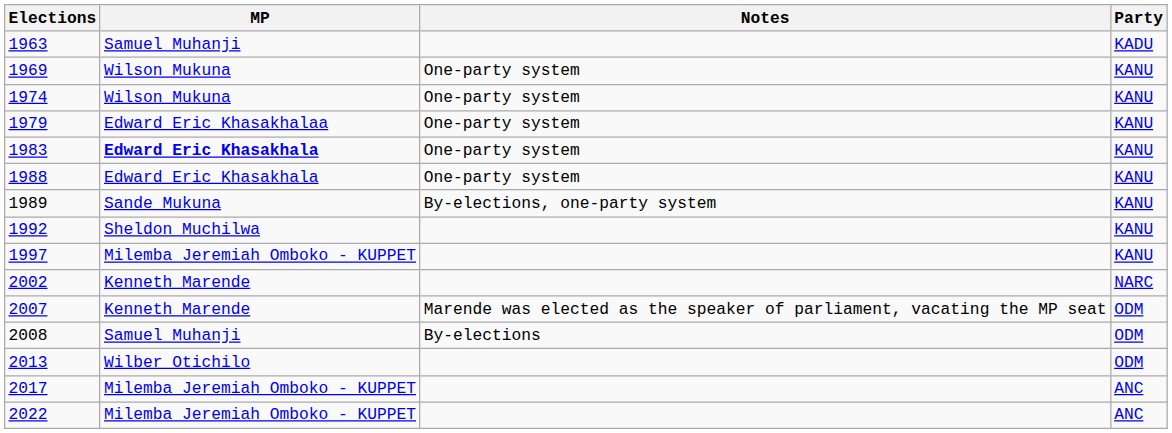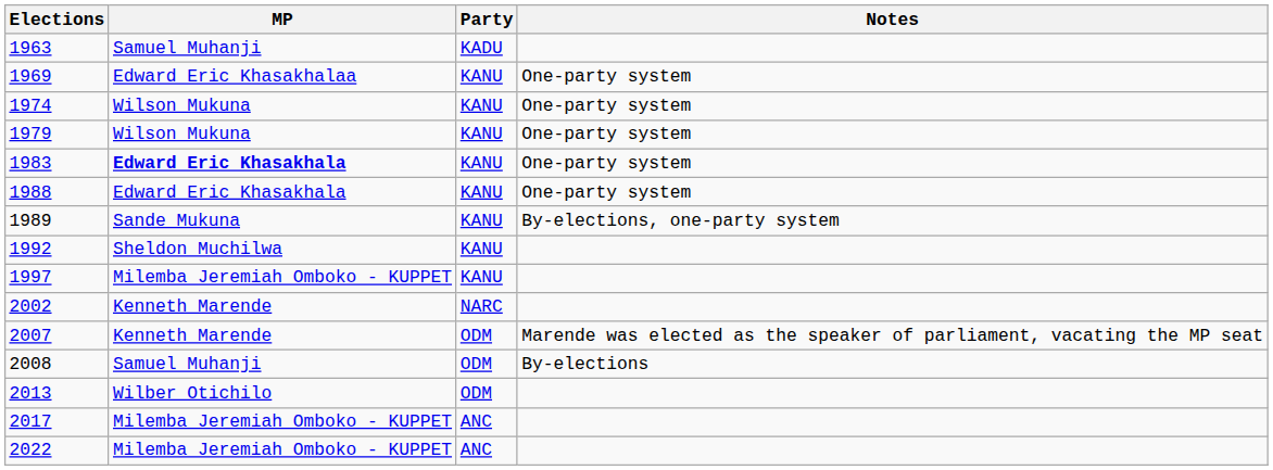 <table class="wikitable">
 <tr>
 <th>Elections</th>
 <th>MP </th>
+<th>Party</th>
 <th>Notes</th>
-<th>Party</th>
 </tr>
 <tr>
 <td><a href='#'>1963</a></td>
 <td><a href='#'>Samuel Muhanji</a></td>
+<td><a href='#'>KADU</a></td>
 <td></td>
-<td><a href='#'>KADU</a></td>
 </tr>
 <tr>
 <td><a href='#'>1969</a></td>
-<td><a href='#'>Wilson Mukuna</a></td>
+<td><a href='#'>Edward Eric Khasakhalaa</a></td>
+<td><a href='#'>KANU</a></td>
 <td>One-party system</td>
-<td><a href='#'>KANU</a></td>
 </tr>
 <tr>
 <td><a href='#'>1974</a></td>
 <td><a href='#'>Wilson Mukuna</a></td>
+<td><a href='#'>KANU</a></td>
 <td>One-party system</td>
-<td><a href='#'>KANU</a></td>
 </tr>
 <tr>
 <td><a href='#'>1979</a></td>
-<td><a href='#'>Edward Eric Khasakhalaa</a></td>
+<td><a href='#'>Wilson Mukuna</a></td>
+<td><a href='#'>KANU</a></td>
 <td>One-party system</td>
-<td><a href='#'>KANU</a></td>
 </tr>
 <tr>
 <td><a href='#'>1983</a></td>
 <td><strong><a href='#'>Edward Eric Khasakhala</a></strong></td>
+<td><a href='#'>KANU</a></td>
 <td>One-party system</td>
-<td><a href='#'>KANU</a></td>
 </tr>
 <tr>
 <td><a href='#'>1988</a></td>
 <td><a href='#'>Edward Eric Khasakhala</a></td>
+<td><a href='#'>KANU</a></td>
 <td>One-party system</td>
-<td><a href='#'>KANU</a></td>
 </tr>
 <tr>
 <td>1989</td>
 <td><a href='#'>Sande Mukuna</a></td>
+<td><a href='#'>KANU</a></td>
 <td>By-elections, one-party system</td>
-<td><a href='#'>KANU</a></td>
 </tr>
 <tr>
 <td><a href='#'>1992</a></td>
 <td><a href='#'>Sheldon Muchilwa</a></td>
+<td><a href='#'>KANU</a></td>
 <td></td>
-<td><a href='#'>KANU</a></td>
 </tr>
 <tr>
 <td><a href='#'>1997</a></td>
 <td><a href='#'>Milemba Jeremiah Omboko - KUPPET</a></td>
+<td><a href='#'>KANU</a></td>
 <td></td>
-<td><a href='#'>KANU</a></td>
 </tr>
 <tr>
 <td><a href='#'>2002</a></td>
 <td><a href='#'>Kenneth Marende</a></td>
+<td><a href='#'>NARC</a></td>
 <td></td>
-<td><a href='#'>NARC</a></td>
 </tr>
 <tr>
 <td><a href='#'>2007</a></td>
 <td><a href='#'>Kenneth Marende</a></td>
+<td><a href='#'>ODM</a></td>
 <td>Marende was elected as the speaker of parliament, vacating the MP seat</td>
-<td><a href='#'>ODM</a></td>
 </tr>
 <tr>
 <td>2008</td>
 <td><a href='#'>Samuel Muhanji</a></td>
+<td><a href='#'>ODM</a></td>
 <td>By-elections</td>
-<td><a href='#'>ODM</a></td>
 </tr>
 <tr>
 <td><a href='#'>2013</a></td>
 <td><a href='#'>Wilber Otichilo</a></td>
+<td><a href='#'>ODM</a></td>
 <td></td>
-<td><a href='#'>ODM</a></td>
 </tr>
 <tr>
 <td><a href='#'>2017</a></td>
 <td><a href='#'>Milemba Jeremiah Omboko - KUPPET</a></td>
+<td><a href='#'>ANC</a></td>
 <td></td>
-<td><a href='#'>ANC</a></td>
 </tr>
 <tr>
 <td><a href='#'>2022</a></td>
 <td><a href='#'>Milemba Jeremiah Omboko - KUPPET</a></td>
+<td><a href='#'>ANC</a></td>
 <td></td>
-<td><a href='#'>ANC</a></td>
 </tr>
 </table>
